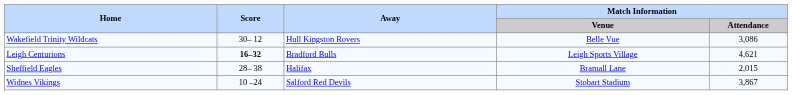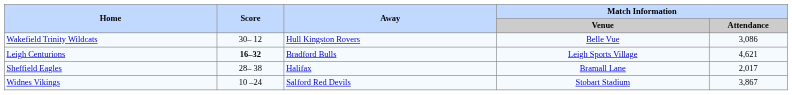 <table border=1 style="border-collapse:collapse; font-size:85%; text-align:center;" cellpadding=3 cellspacing=0 width=100%>
 <tr bgcolor=#C1D8FF>
 <th rowspan=2 width=19%>Home</th>
 <th rowspan=2 width=6%>Score</th>
 <th rowspan=2 width=19%>Away</th>
 <th colspan=2>Match Information</th>
 </tr>
 <tr bgcolor=#CCCCCC>
 <th width=19%>Venue</th>
 <th width=7%>Attendance</th>
 </tr>
 <tr bgcolor=#F5FAFF>
 <td align=left> <a href='#'>Wakefield Trinity Wildcats</a></td>
 <td>30–  12</td>
 <td align=left> <a href='#'>Hull Kingston Rovers</a></td>
 <td><a href='#'>Belle Vue</a></td>
 <td>3,086</td>
 </tr>
 <tr bgcolor=#F5FAFF>
 <td align=left> <a href='#'>Leigh Centurions</a></td>
 <td><strong>16–32</strong></td>
 <td align=left> <a href='#'>Bradford Bulls</a></td>
 <td><a href='#'>Leigh Sports Village</a></td>
 <td>4,621</td>
 </tr>
 <tr bgcolor=#F5FAFF>
 <td align=left> <a href='#'>Sheffield Eagles</a></td>
 <td>28– 38</td>
 <td align=left> <a href='#'>Halifax</a></td>
 <td><a href='#'>Bramall Lane</a></td>
-<td>2,015</td>
+<td>2,017</td>
 </tr>
 <tr bgcolor=#F5FAFF>
 <td align=left> <a href='#'>Widnes Vikings</a></td>
 <td>10 –24</td>
 <td align=left> <a href='#'>Salford Red Devils</a></td>
 <td><a href='#'>Stobart Stadium</a></td>
 <td>3,867</td>
 </tr>
 </table>
